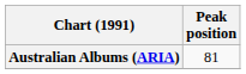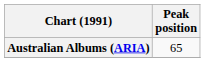 <table class="wikitable sortable plainrowheaders" style="text-align:center">
 <tr>
 <th scope="col">Chart (1991)</th>
 <th scope="col">Peak<br>position</th>
 </tr>
 <tr>
 <th scope="row">Australian Albums (<a href='#'>ARIA</a>)</th>
-<td>81</td>
+<td>65</td>
 </tr>
 <tr>
 </tr>
 <tr>
 </tr>
 <tr>
 </tr>
 <tr>
 </tr>
 <tr>
 </tr>
 <tr>
 </tr>
 </table>
